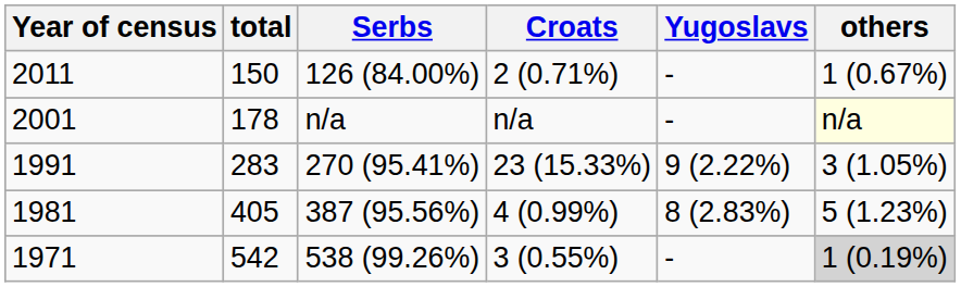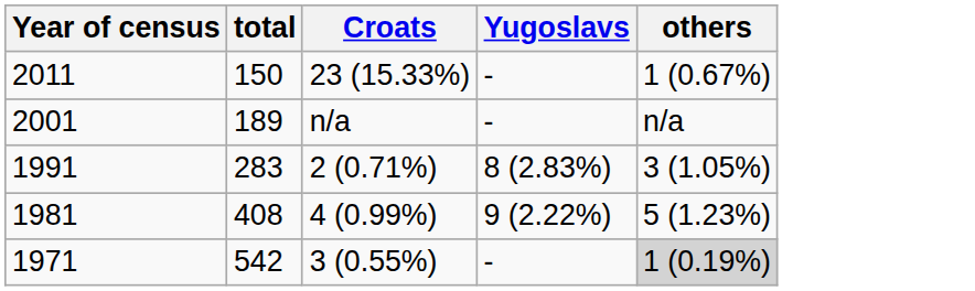 <table class="wikitable">
 <tr>
 <th>Year of census</th>
 <th>total</th>
-<th><a href='#'>Serbs</a></th>
 <th><a href='#'>Croats</a></th>
 <th><a href='#'>Yugoslavs</a></th>
 <th>others</th>
 </tr>
 <tr>
 <td>2011</td>
 <td>150</td>
-<td>126 (84.00%)</td>
-<td>2 (0.71%)</td>
+<td>23 (15.33%)</td>
 <td>-</td>
 <td>1 (0.67%)</td>
 </tr>
 <tr>
 <td>2001</td>
-<td>178</td>
-<td>n/a</td>
+<td>189</td>
 <td>n/a</td>
 <td>-</td>
-<td style="background: lightyellow;">n/a</td>
+<td>n/a</td>
 </tr>
 <tr>
 <td>1991</td>
 <td>283</td>
-<td>270 (95.41%)</td>
-<td>23 (15.33%)</td>
-<td>9 (2.22%)</td>
+<td>2 (0.71%)</td>
+<td>8 (2.83%)</td>
 <td>3 (1.05%)</td>
 </tr>
 <tr>
 <td>1981</td>
-<td>405</td>
-<td>387 (95.56%)</td>
+<td>408</td>
 <td>4 (0.99%)</td>
-<td>8 (2.83%)</td>
+<td>9 (2.22%)</td>
 <td>5 (1.23%)</td>
 </tr>
 <tr>
 <td>1971</td>
 <td>542</td>
-<td>538 (99.26%)</td>
 <td>3 (0.55%)</td>
 <td>-</td>
 <td style="background: lightgrey;">1 (0.19%)</td>
 </tr>
 </table>
